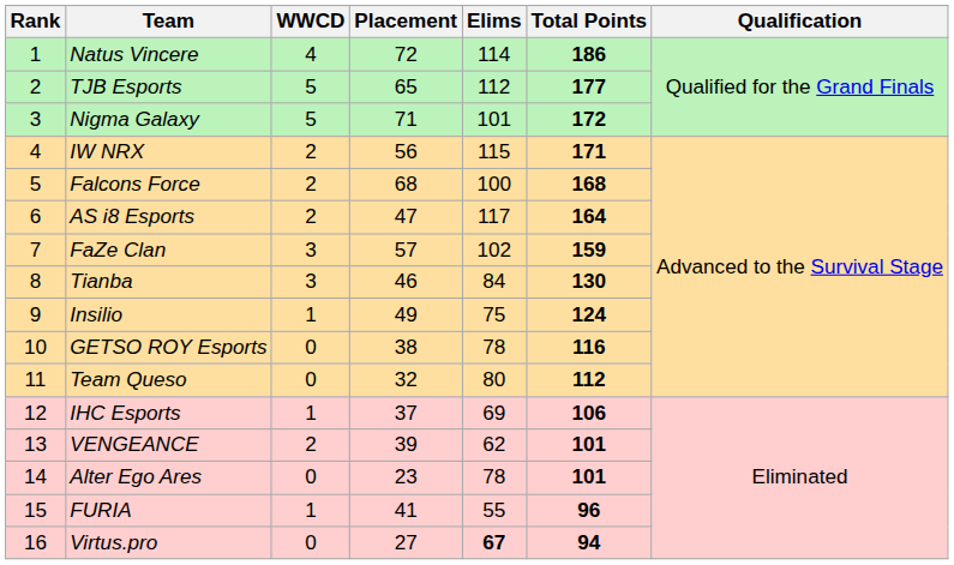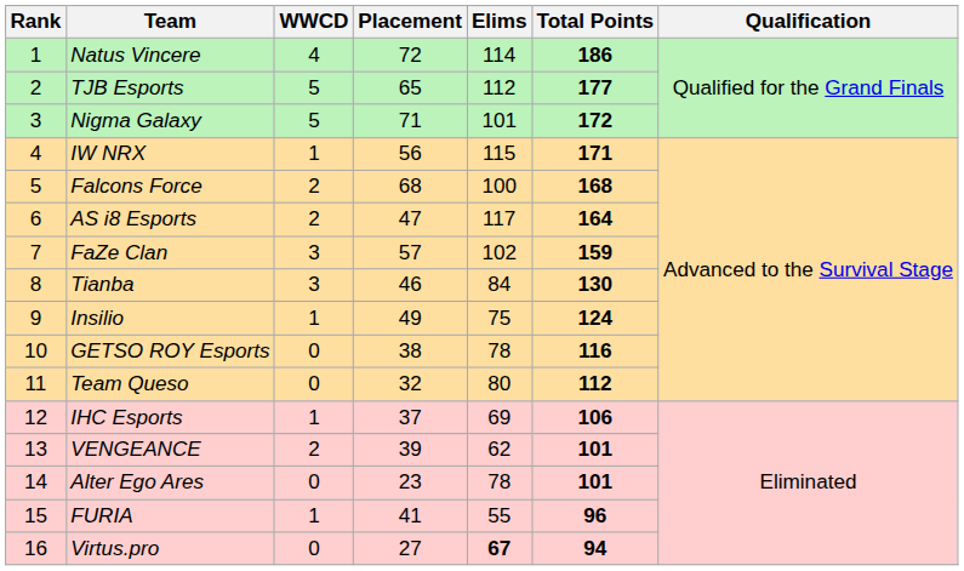 <table class="wikitable" style="text-align:center">
 <tr>
 <th>Rank</th>
 <th>Team</th>
 <th>WWCD</th>
 <th>Placement</th>
 <th>Elims</th>
 <th>Total Points</th>
 <th>Qualification</th>
 </tr>
 <tr style="background:#BBF3BB">
 <td>1</td>
 <td style="text-align:left"><em>Natus Vincere</em></td>
 <td>4</td>
 <td>72</td>
 <td>114</td>
 <td><strong>186</strong></td>
 <td rowspan="3">Qualified for the <a href='#'>Grand Finals</a></td>
 </tr>
 <tr style="background:#BBF3BB">
 <td>2</td>
 <td style="text-align:left"><em>TJB Esports</em></td>
 <td>5</td>
 <td>65</td>
 <td>112</td>
 <td><strong>177</strong></td>
 </tr>
 <tr style="background:#BBF3BB">
 <td>3</td>
 <td style="text-align:left"><em>Nigma Galaxy</em></td>
 <td>5</td>
 <td>71</td>
 <td>101</td>
 <td><strong>172</strong></td>
 </tr>
 <tr style="background:#FFDF9F">
 <td>4</td>
 <td style="text-align:left"><em>IW NRX</em></td>
-<td>2</td>
+<td>1</td>
 <td>56</td>
 <td>115</td>
 <td><strong>171</strong></td>
 <td rowspan="8">Advanced to the <a href='#'>Survival Stage</a></td>
 </tr>
 <tr style="background:#FFDF9F">
 <td>5</td>
 <td style="text-align:left"><em>Falcons Force</em></td>
 <td>2</td>
 <td>68</td>
 <td>100</td>
 <td><strong>168</strong></td>
 </tr>
 <tr style="background:#FFDF9F">
 <td>6</td>
 <td style="text-align:left"><em>AS i8 Esports</em></td>
 <td>2</td>
 <td>47</td>
 <td>117</td>
 <td><strong>164</strong></td>
 </tr>
 <tr style="background:#FFDF9F">
 <td>7</td>
 <td style="text-align:left"><em>FaZe Clan</em></td>
 <td>3</td>
 <td>57</td>
 <td>102</td>
 <td><strong>159</strong></td>
 </tr>
 <tr style="background:#FFDF9F">
 <td>8</td>
 <td style="text-align:left"><em>Tianba</em></td>
 <td>3</td>
 <td>46</td>
 <td>84</td>
 <td><strong>130</strong></td>
 </tr>
 <tr style="background:#FFDF9F">
 <td>9</td>
 <td style="text-align:left"><em>Insilio</em></td>
 <td>1</td>
 <td>49</td>
 <td>75</td>
 <td><strong>124</strong></td>
 </tr>
 <tr style="background:#FFDF9F">
 <td>10</td>
 <td style="text-align:left"><em>GETSO ROY Esports</em></td>
 <td>0</td>
 <td>38</td>
 <td>78</td>
 <td><strong>116</strong></td>
 </tr>
 <tr style="background:#FFDF9F">
 <td>11</td>
 <td style="text-align:left"><em>Team Queso</em></td>
 <td>0</td>
 <td>32</td>
 <td>80</td>
 <td><strong>112</strong></td>
 </tr>
 <tr style="background:#FFCFCF">
 <td>12</td>
 <td style="text-align:left"><em>IHC Esports</em></td>
 <td>1</td>
 <td>37</td>
 <td>69</td>
 <td><strong>106</strong></td>
 <td rowspan="5">Eliminated</td>
 </tr>
 <tr style="background:#FFCFCF">
 <td>13</td>
 <td style="text-align:left"><em>VENGEANCE</em></td>
 <td>2</td>
 <td>39</td>
 <td>62</td>
 <td><strong>101</strong></td>
 </tr>
 <tr style="background:#FFCFCF">
 <td>14</td>
 <td style="text-align:left"><em>Alter Ego Ares</em></td>
 <td>0</td>
 <td>23</td>
 <td>78</td>
 <td><strong>101</strong></td>
 </tr>
 <tr style="background:#FFCFCF">
 <td>15</td>
 <td style="text-align:left"><em>FURIA</em></td>
 <td>1</td>
 <td>41</td>
 <td>55</td>
 <td><strong>96</strong></td>
 </tr>
 <tr style="background:#FFCFCF">
 <td>16</td>
 <td style="text-align:left"><em>Virtus.pro</em></td>
 <td>0</td>
 <td>27</td>
 <td><strong>67</strong></td>
 <td><strong>94</strong></td>
 </tr>
 </table>
